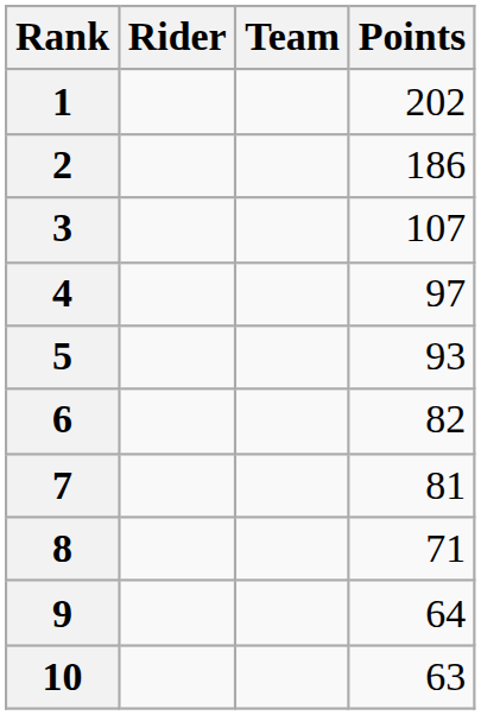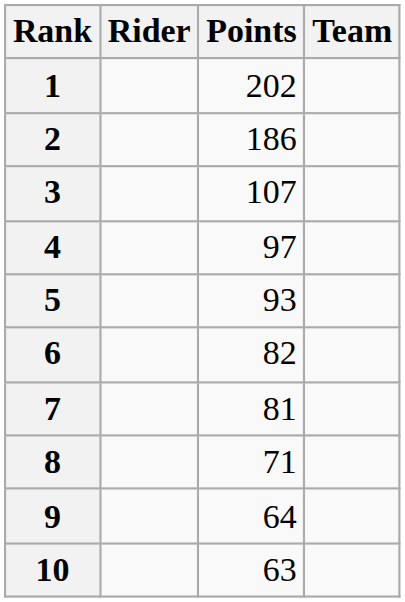 <table class="wikitable">
 <tr>
 <th scope="col">Rank</th>
 <th scope="col">Rider</th>
+<th scope="col">Points</th>
 <th scope="col">Team</th>
-<th scope="col">Points</th>
 </tr>
 <tr>
 <th scope="row">1</th>
 <td>   </td>
+<td style="text-align:right;">202</td>
 <td></td>
-<td style="text-align:right;">202</td>
 </tr>
 <tr>
 <th scope="row">2</th>
 <td></td>
+<td style="text-align:right;">186</td>
 <td></td>
-<td style="text-align:right;">186</td>
 </tr>
 <tr>
 <th scope="row">3</th>
 <td></td>
+<td style="text-align:right;">107</td>
 <td></td>
-<td style="text-align:right;">107</td>
 </tr>
 <tr>
 <th scope="row">4</th>
 <td></td>
+<td style="text-align:right;">97</td>
 <td></td>
-<td style="text-align:right;">97</td>
 </tr>
 <tr>
 <th scope="row">5</th>
 <td></td>
+<td style="text-align:right;">93</td>
 <td></td>
-<td style="text-align:right;">93</td>
 </tr>
 <tr>
 <th scope="row">6</th>
 <td></td>
+<td style="text-align:right;">82</td>
 <td></td>
-<td style="text-align:right;">82</td>
 </tr>
 <tr>
 <th scope="row">7</th>
 <td></td>
+<td style="text-align:right;">81</td>
 <td></td>
-<td style="text-align:right;">81</td>
 </tr>
 <tr>
 <th scope="row">8</th>
 <td></td>
+<td style="text-align:right;">71</td>
 <td></td>
-<td style="text-align:right;">71</td>
 </tr>
 <tr>
 <th scope="row">9</th>
 <td></td>
+<td style="text-align:right;">64</td>
 <td></td>
-<td style="text-align:right;">64</td>
 </tr>
 <tr>
 <th scope="row">10</th>
 <td></td>
+<td style="text-align:right;">63</td>
 <td></td>
-<td style="text-align:right;">63</td>
 </tr>
 </table>
